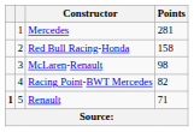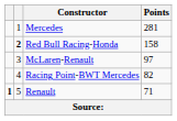 <table class="wikitable" style="font-size: 85%;">
 <tr>
 <th scope="col"></th>
 <th scope="col"></th>
 <th scope="col">Constructor</th>
 <th scope="col">Points</th>
 </tr>
 <tr>
 <td align="left"></td>
 <td align="center">1</td>
 <td> <a href='#'>Mercedes</a></td>
 <td align="left">281</td>
 </tr>
 <tr>
 <td align="left"></td>
-<td align="center">2</td>
+<td align="center"><strong>2</strong></td>
 <td> <a href='#'>Red Bull Racing</a>-<a href='#'>Honda</a></td>
 <td align="left">158</td>
 </tr>
 <tr>
 <td align="left"></td>
 <td align="center">3</td>
 <td> <a href='#'>McLaren</a>-<a href='#'>Renault</a></td>
-<td align="left">98</td>
+<td align="left">97</td>
 </tr>
 <tr>
 <td align="left"></td>
 <td align="center">4</td>
 <td> <a href='#'>Racing Point</a>-<a href='#'>BWT Mercedes</a></td>
 <td align="left">82</td>
 </tr>
 <tr>
 <td align="left"><strong> 1</strong></td>
 <td align="center">5</td>
 <td> <a href='#'>Renault</a></td>
 <td align="left">71</td>
 </tr>
 <tr>
 <th colspan=4>Source:</th>
 </tr>
 </table>
